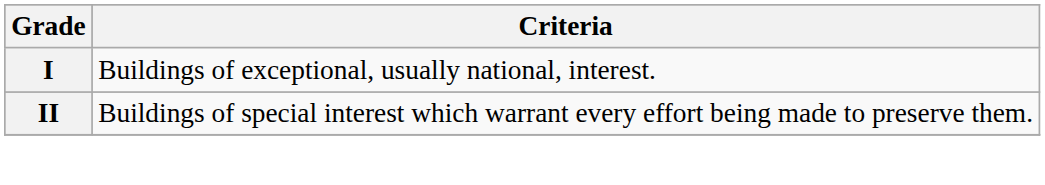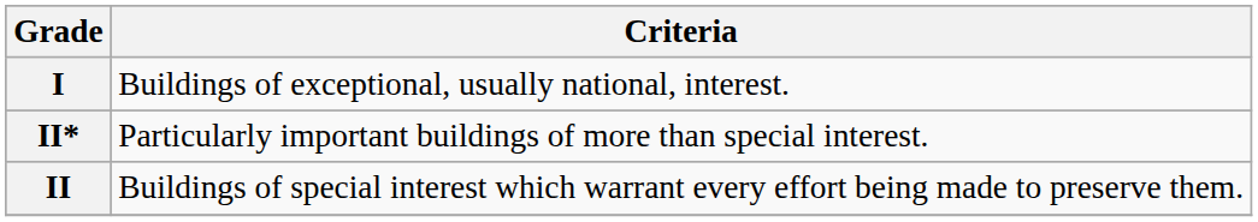 <table class="wikitable" border="1">
 <tr>
 <th>Grade</th>
 <th>Criteria</th>
 </tr>
 <tr>
 <th>I</th>
 <td>Buildings of exceptional, usually national, interest.</td>
 </tr>
 <tr>
+<th>II*</th>
+<td>Particularly important buildings of more than special interest.</td>
+</tr>
+<tr>
 <th>II</th>
 <td>Buildings of special interest which warrant every effort being made to preserve them.</td>
 </tr>
 <tr>
 </tr>
 </table>
